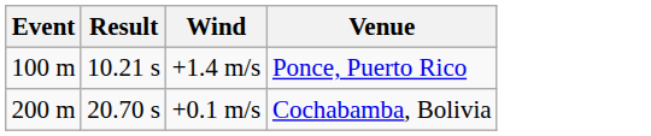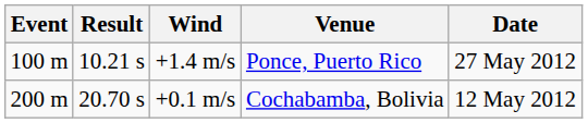 <table class="wikitable" style="border-collapse: collapse; font-size: 95%;">
 <tr>
 <th>Event</th>
 <th>Result</th>
 <th>Wind</th>
 <th>Venue</th>
+<th>Date</th>
 </tr>
 <tr>
 <td>100 m</td>
 <td>10.21 s </td>
 <td>+1.4 m/s</td>
 <td><a href='#'>Ponce, Puerto Rico</a></td>
+<td>27 May 2012</td>
 </tr>
 <tr>
 <td>200 m</td>
 <td>20.70 s</td>
 <td>+0.1 m/s</td>
 <td><a href='#'>Cochabamba</a>, Bolivia</td>
+<td>12 May 2012</td>
 </tr>
 </table>
